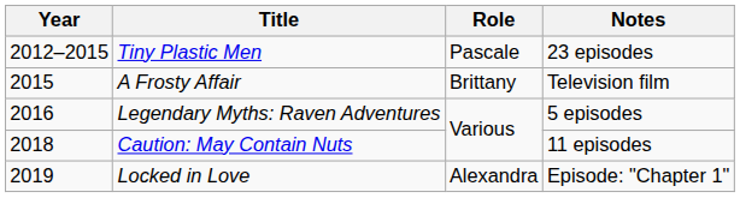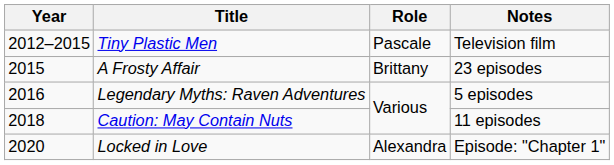 <table class="wikitable sortable">
 <tr>
 <th>Year</th>
 <th>Title</th>
 <th>Role</th>
 <th>Notes</th>
 </tr>
 <tr>
 <td>2012–2015</td>
 <td><em><a href='#'>Tiny Plastic Men</a></em></td>
 <td>Pascale</td>
-<td>23 episodes</td>
+<td>Television film</td>
 </tr>
 <tr>
 <td>2015</td>
 <td><em>A Frosty Affair</em></td>
 <td>Brittany</td>
-<td>Television film</td>
+<td>23 episodes</td>
 </tr>
 <tr>
 <td>2016</td>
 <td><em>Legendary Myths: Raven Adventures</em></td>
 <td rowspan="2">Various</td>
 <td>5 episodes</td>
 </tr>
 <tr>
 <td>2018</td>
 <td><em><a href='#'>Caution: May Contain Nuts</a></em></td>
 <td>11 episodes</td>
 </tr>
 <tr>
-<td>2019</td>
+<td>2020</td>
 <td><em>Locked in Love</em></td>
 <td>Alexandra</td>
 <td>Episode: "Chapter 1"</td>
 </tr>
 </table>
